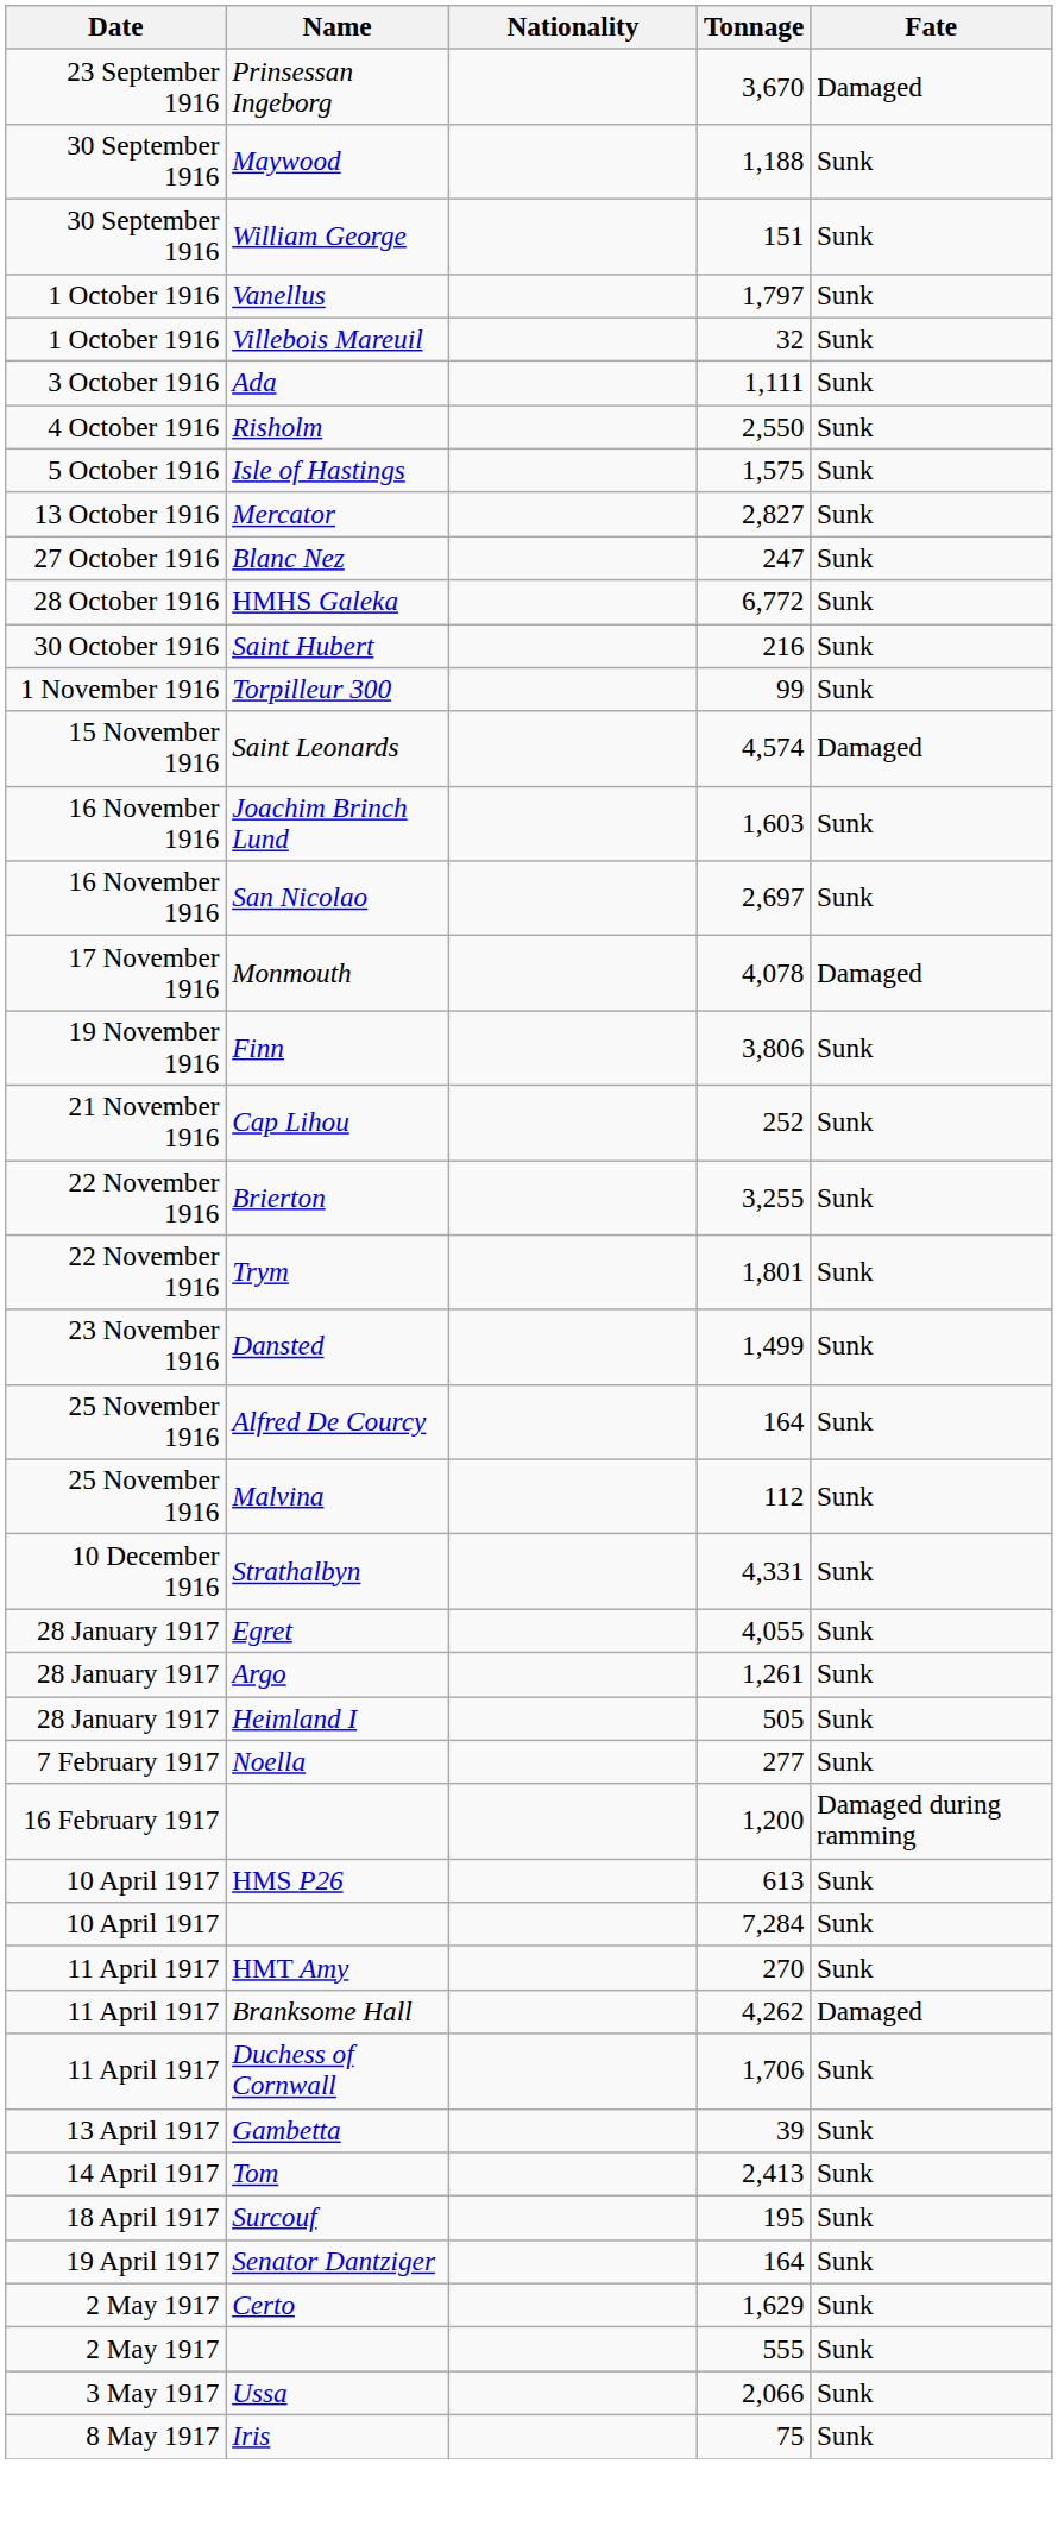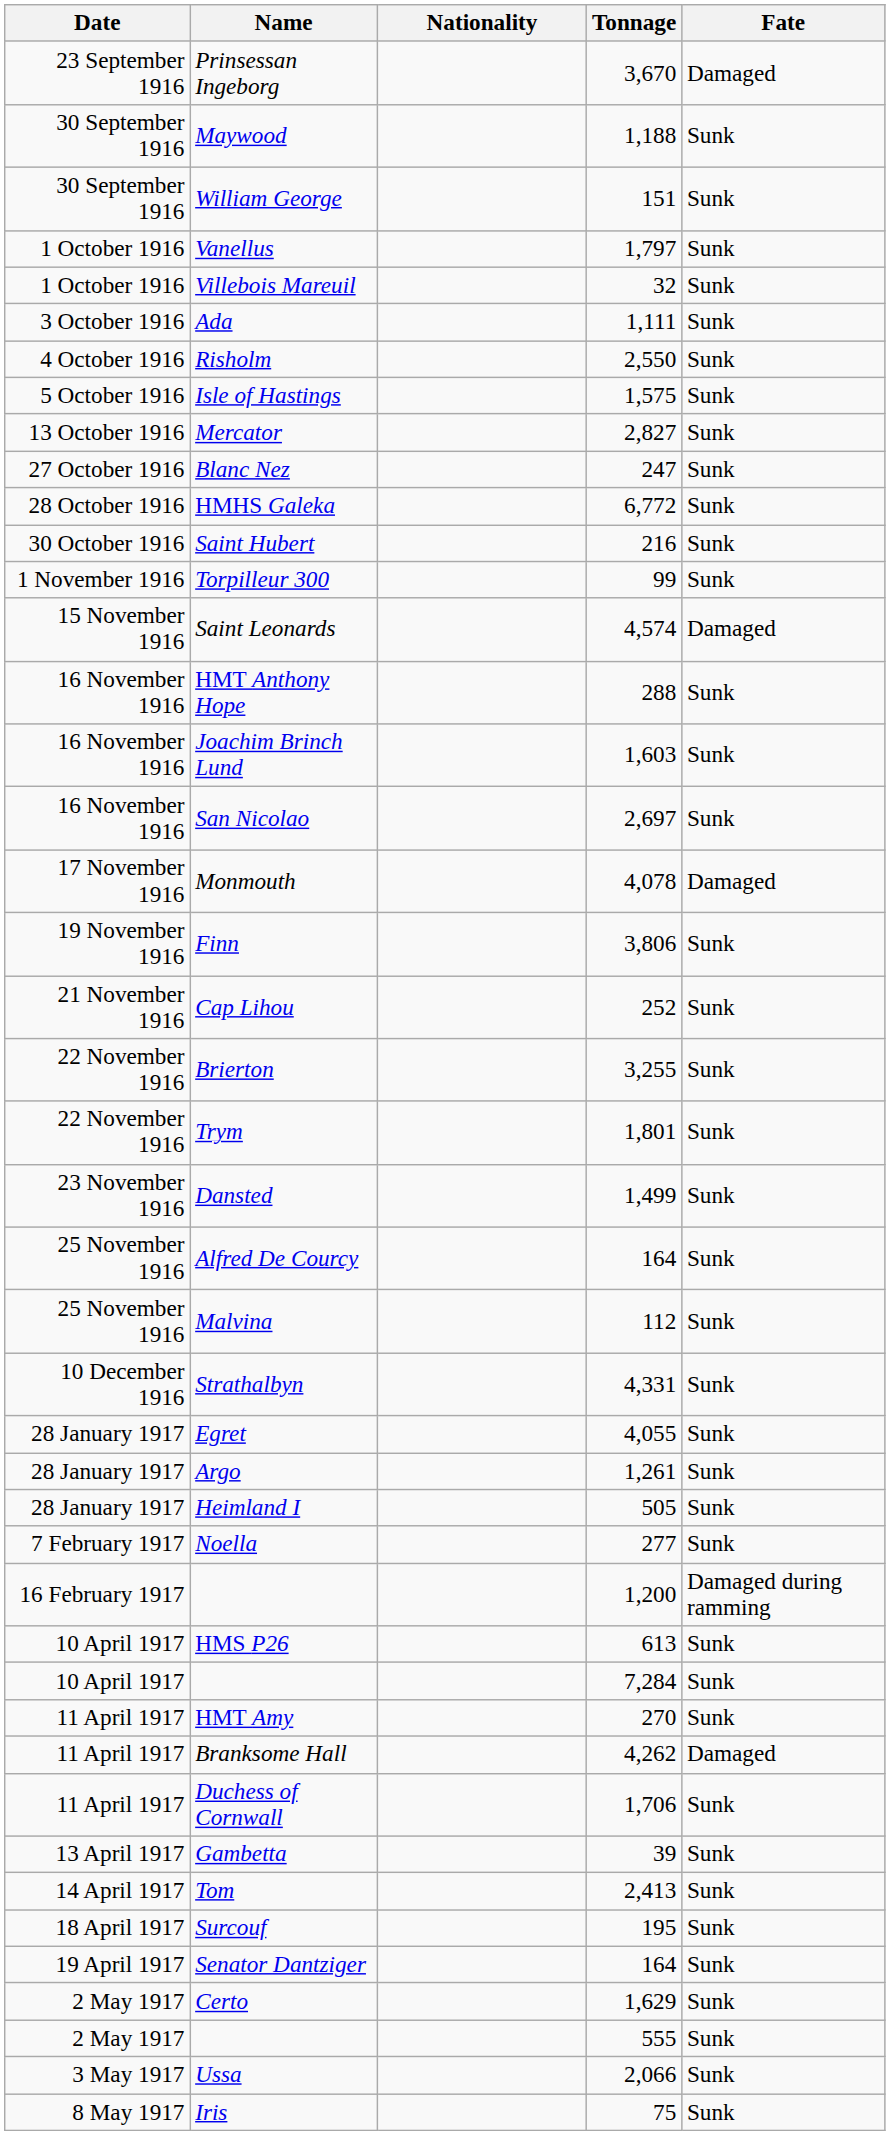 <table class="wikitable sortable">
 <tr>
 <th width="140px">Date</th>
 <th width="140px">Name</th>
 <th width="160px">Nationality</th>
 <th width="25px">Tonnage</th>
 <th width="160px">Fate</th>
 </tr>
 <tr>
 <td align="right">23 September 1916</td>
 <td align="left"><em>Prinsessan Ingeborg</em></td>
 <td align="left"></td>
 <td align="right">3,670</td>
 <td align="left">Damaged</td>
 </tr>
 <tr>
 <td align="right">30 September 1916</td>
 <td align="left"><a href='#'><em>Maywood</em></a></td>
 <td align="left"></td>
 <td align="right">1,188</td>
 <td align="left">Sunk</td>
 </tr>
 <tr>
 <td align="right">30 September 1916</td>
 <td align="left"><a href='#'><em>William George</em></a></td>
 <td align="left"></td>
 <td align="right">151</td>
 <td align="left">Sunk</td>
 </tr>
 <tr>
 <td align="right">1 October 1916</td>
 <td align="left"><a href='#'><em>Vanellus</em></a></td>
 <td align="left"></td>
 <td align="right">1,797</td>
 <td align="left">Sunk</td>
 </tr>
 <tr>
 <td align="right">1 October 1916</td>
 <td align="left"><a href='#'><em>Villebois Mareuil</em></a></td>
 <td align="left"></td>
 <td align="right">32</td>
 <td align="left">Sunk</td>
 </tr>
 <tr>
 <td align="right">3 October 1916</td>
 <td align="left"><a href='#'><em>Ada</em></a></td>
 <td align="left"></td>
 <td align="right">1,111</td>
 <td align="left">Sunk</td>
 </tr>
 <tr>
 <td align="right">4 October 1916</td>
 <td align="left"><a href='#'><em>Risholm</em></a></td>
 <td align="left"></td>
 <td align="right">2,550</td>
 <td align="left">Sunk</td>
 </tr>
 <tr>
 <td align="right">5 October 1916</td>
 <td align="left"><a href='#'><em>Isle of Hastings</em></a></td>
 <td align="left"></td>
 <td align="right">1,575</td>
 <td align="left">Sunk</td>
 </tr>
 <tr>
 <td align="right">13 October 1916</td>
 <td align="left"><a href='#'><em>Mercator</em></a></td>
 <td align="left"></td>
 <td align="right">2,827</td>
 <td align="left">Sunk</td>
 </tr>
 <tr>
 <td align="right">27 October 1916</td>
 <td align="left"><a href='#'><em>Blanc Nez</em></a></td>
 <td align="left"></td>
 <td align="right">247</td>
 <td align="left">Sunk</td>
 </tr>
 <tr>
 <td align="right">28 October 1916</td>
 <td align="left"><a href='#'>HMHS <em>Galeka</em></a></td>
 <td align="left"></td>
 <td align="right">6,772</td>
 <td align="left">Sunk</td>
 </tr>
 <tr>
 <td align="right">30 October 1916</td>
 <td align="left"><a href='#'><em>Saint Hubert</em></a></td>
 <td align="left"></td>
 <td align="right">216</td>
 <td align="left">Sunk</td>
 </tr>
 <tr>
 <td align="right">1 November 1916</td>
 <td align="left"><a href='#'><em>Torpilleur 300</em></a></td>
 <td align="left"></td>
 <td align="right">99</td>
 <td align="left">Sunk</td>
 </tr>
 <tr>
 <td align="right">15 November 1916</td>
 <td align="left"><em>Saint Leonards</em></td>
 <td align="left"></td>
 <td align="right">4,574</td>
 <td align="left">Damaged</td>
+</tr>
+<tr>
+<td align="right">16 November 1916</td>
+<td align="left"><a href='#'>HMT <em>Anthony Hope</em></a></td>
+<td align="left"></td>
+<td align="right">288</td>
+<td align="left">Sunk</td>
 </tr>
 <tr>
 <td align="right">16 November 1916</td>
 <td align="left"><a href='#'><em>Joachim Brinch Lund</em></a></td>
 <td align="left"></td>
 <td align="right">1,603</td>
 <td align="left">Sunk</td>
 </tr>
 <tr>
 <td align="right">16 November 1916</td>
 <td align="left"><a href='#'><em>San Nicolao</em></a></td>
 <td align="left"></td>
 <td align="right">2,697</td>
 <td align="left">Sunk</td>
 </tr>
 <tr>
 <td align="right">17 November 1916</td>
 <td align="left"><em>Monmouth</em></td>
 <td align="left"></td>
 <td align="right">4,078</td>
 <td align="left">Damaged</td>
 </tr>
 <tr>
 <td align="right">19 November 1916</td>
 <td align="left"><a href='#'><em>Finn</em></a></td>
 <td align="left"></td>
 <td align="right">3,806</td>
 <td align="left">Sunk</td>
 </tr>
 <tr>
 <td align="right">21 November 1916</td>
 <td align="left"><a href='#'><em>Cap Lihou</em></a></td>
 <td align="left"></td>
 <td align="right">252</td>
 <td align="left">Sunk</td>
 </tr>
 <tr>
 <td align="right">22 November 1916</td>
 <td align="left"><a href='#'><em>Brierton</em></a></td>
 <td align="left"></td>
 <td align="right">3,255</td>
 <td align="left">Sunk</td>
 </tr>
 <tr>
 <td align="right">22 November 1916</td>
 <td align="left"><a href='#'><em>Trym</em></a></td>
 <td align="left"></td>
 <td align="right">1,801</td>
 <td align="left">Sunk</td>
 </tr>
 <tr>
 <td align="right">23 November 1916</td>
 <td align="left"><a href='#'><em>Dansted</em></a></td>
 <td align="left"></td>
 <td align="right">1,499</td>
 <td align="left">Sunk</td>
 </tr>
 <tr>
 <td align="right">25 November 1916</td>
 <td align="left"><a href='#'><em>Alfred De Courcy</em></a></td>
 <td align="left"></td>
 <td align="right">164</td>
 <td align="left">Sunk</td>
 </tr>
 <tr>
 <td align="right">25 November 1916</td>
 <td align="left"><a href='#'><em>Malvina</em></a></td>
 <td align="left"></td>
 <td align="right">112</td>
 <td align="left">Sunk</td>
 </tr>
 <tr>
 <td align="right">10 December 1916</td>
 <td align="left"><a href='#'><em>Strathalbyn</em></a></td>
 <td align="left"></td>
 <td align="right">4,331</td>
 <td align="left">Sunk</td>
 </tr>
 <tr>
 <td align="right">28 January 1917</td>
 <td align="left"><a href='#'><em>Egret</em></a></td>
 <td align="left"></td>
 <td align="right">4,055</td>
 <td align="left">Sunk</td>
 </tr>
 <tr>
 <td align="right">28 January 1917</td>
 <td align="left"><a href='#'><em>Argo</em></a></td>
 <td align="left"></td>
 <td align="right">1,261</td>
 <td align="left">Sunk</td>
 </tr>
 <tr>
 <td align="right">28 January 1917</td>
 <td align="left"><a href='#'><em>Heimland I</em></a></td>
 <td align="left"></td>
 <td align="right">505</td>
 <td align="left">Sunk</td>
 </tr>
 <tr>
 <td align="right">7 February 1917</td>
 <td align="left"><a href='#'><em>Noella</em></a></td>
 <td align="left"></td>
 <td align="right">277</td>
 <td align="left">Sunk</td>
 </tr>
 <tr>
 <td align="right">16 February 1917</td>
 <td align="left"></td>
 <td align="left"></td>
 <td align="right">1,200</td>
 <td align="left">Damaged during ramming</td>
 </tr>
 <tr>
 <td align="right">10 April 1917</td>
 <td align="left"><a href='#'>HMS <em>P26</em></a></td>
 <td align="left"></td>
 <td align="right">613</td>
 <td align="left">Sunk</td>
 </tr>
 <tr>
 <td align="right">10 April 1917</td>
 <td align="left"></td>
 <td align="left"></td>
 <td align="right">7,284</td>
 <td align="left">Sunk</td>
 </tr>
 <tr>
 <td align="right">11 April 1917</td>
 <td align="left"><a href='#'>HMT <em>Amy</em></a></td>
 <td align="left"></td>
 <td align="right">270</td>
 <td align="left">Sunk</td>
 </tr>
 <tr>
 <td align="right">11 April 1917</td>
 <td align="left"><em>Branksome Hall</em></td>
 <td align="left"></td>
 <td align="right">4,262</td>
 <td align="left">Damaged</td>
 </tr>
 <tr>
 <td align="right">11 April 1917</td>
 <td align="left"><a href='#'><em>Duchess of Cornwall</em></a></td>
 <td align="left"></td>
 <td align="right">1,706</td>
 <td align="left">Sunk</td>
 </tr>
 <tr>
 <td align="right">13 April 1917</td>
 <td align="left"><a href='#'><em>Gambetta</em></a></td>
 <td align="left"></td>
 <td align="right">39</td>
 <td align="left">Sunk</td>
 </tr>
 <tr>
 <td align="right">14 April 1917</td>
 <td align="left"><a href='#'><em>Tom</em></a></td>
 <td align="left"></td>
 <td align="right">2,413</td>
 <td align="left">Sunk</td>
 </tr>
 <tr>
 <td align="right">18 April 1917</td>
 <td align="left"><a href='#'><em>Surcouf</em></a></td>
 <td align="left"></td>
 <td align="right">195</td>
 <td align="left">Sunk</td>
 </tr>
 <tr>
 <td align="right">19 April 1917</td>
 <td align="left"><a href='#'><em>Senator Dantziger</em></a></td>
 <td align="left"></td>
 <td align="right">164</td>
 <td align="left">Sunk</td>
 </tr>
 <tr>
 <td align="right">2 May 1917</td>
 <td align="left"><a href='#'><em>Certo</em></a></td>
 <td align="left"></td>
 <td align="right">1,629</td>
 <td align="left">Sunk</td>
 </tr>
 <tr>
 <td align="right">2 May 1917</td>
 <td align="left"></td>
 <td align="left"></td>
 <td align="right">555</td>
 <td align="left">Sunk</td>
 </tr>
 <tr>
 <td align="right">3 May 1917</td>
 <td align="left"><a href='#'><em>Ussa</em></a></td>
 <td align="left"></td>
 <td align="right">2,066</td>
 <td align="left">Sunk</td>
 </tr>
 <tr>
 <td align="right">8 May 1917</td>
 <td align="left"><a href='#'><em>Iris</em></a></td>
 <td align="left"></td>
 <td align="right">75</td>
 <td align="left">Sunk</td>
 </tr>
 </table>
